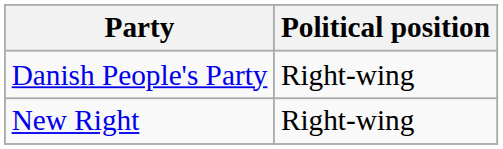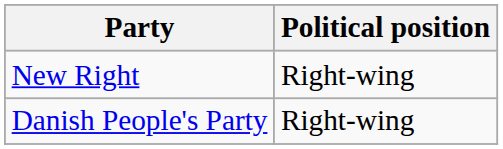 <table class="wikitable mw-collapsible mw-collapsed">
 <tr>
 <th>Party</th>
 <th>Political position</th>
 </tr>
 <tr>
+<td><a href='#'>New Right</a></td>
+<td>Right-wing</td>
+</tr>
+<tr>
 <td><a href='#'>Danish People's Party</a></td>
 <td>Right-wing</td>
 </tr>
-<tr>
-<td><a href='#'>New Right</a></td>
-<td>Right-wing</td>
-</tr>
 </table>
